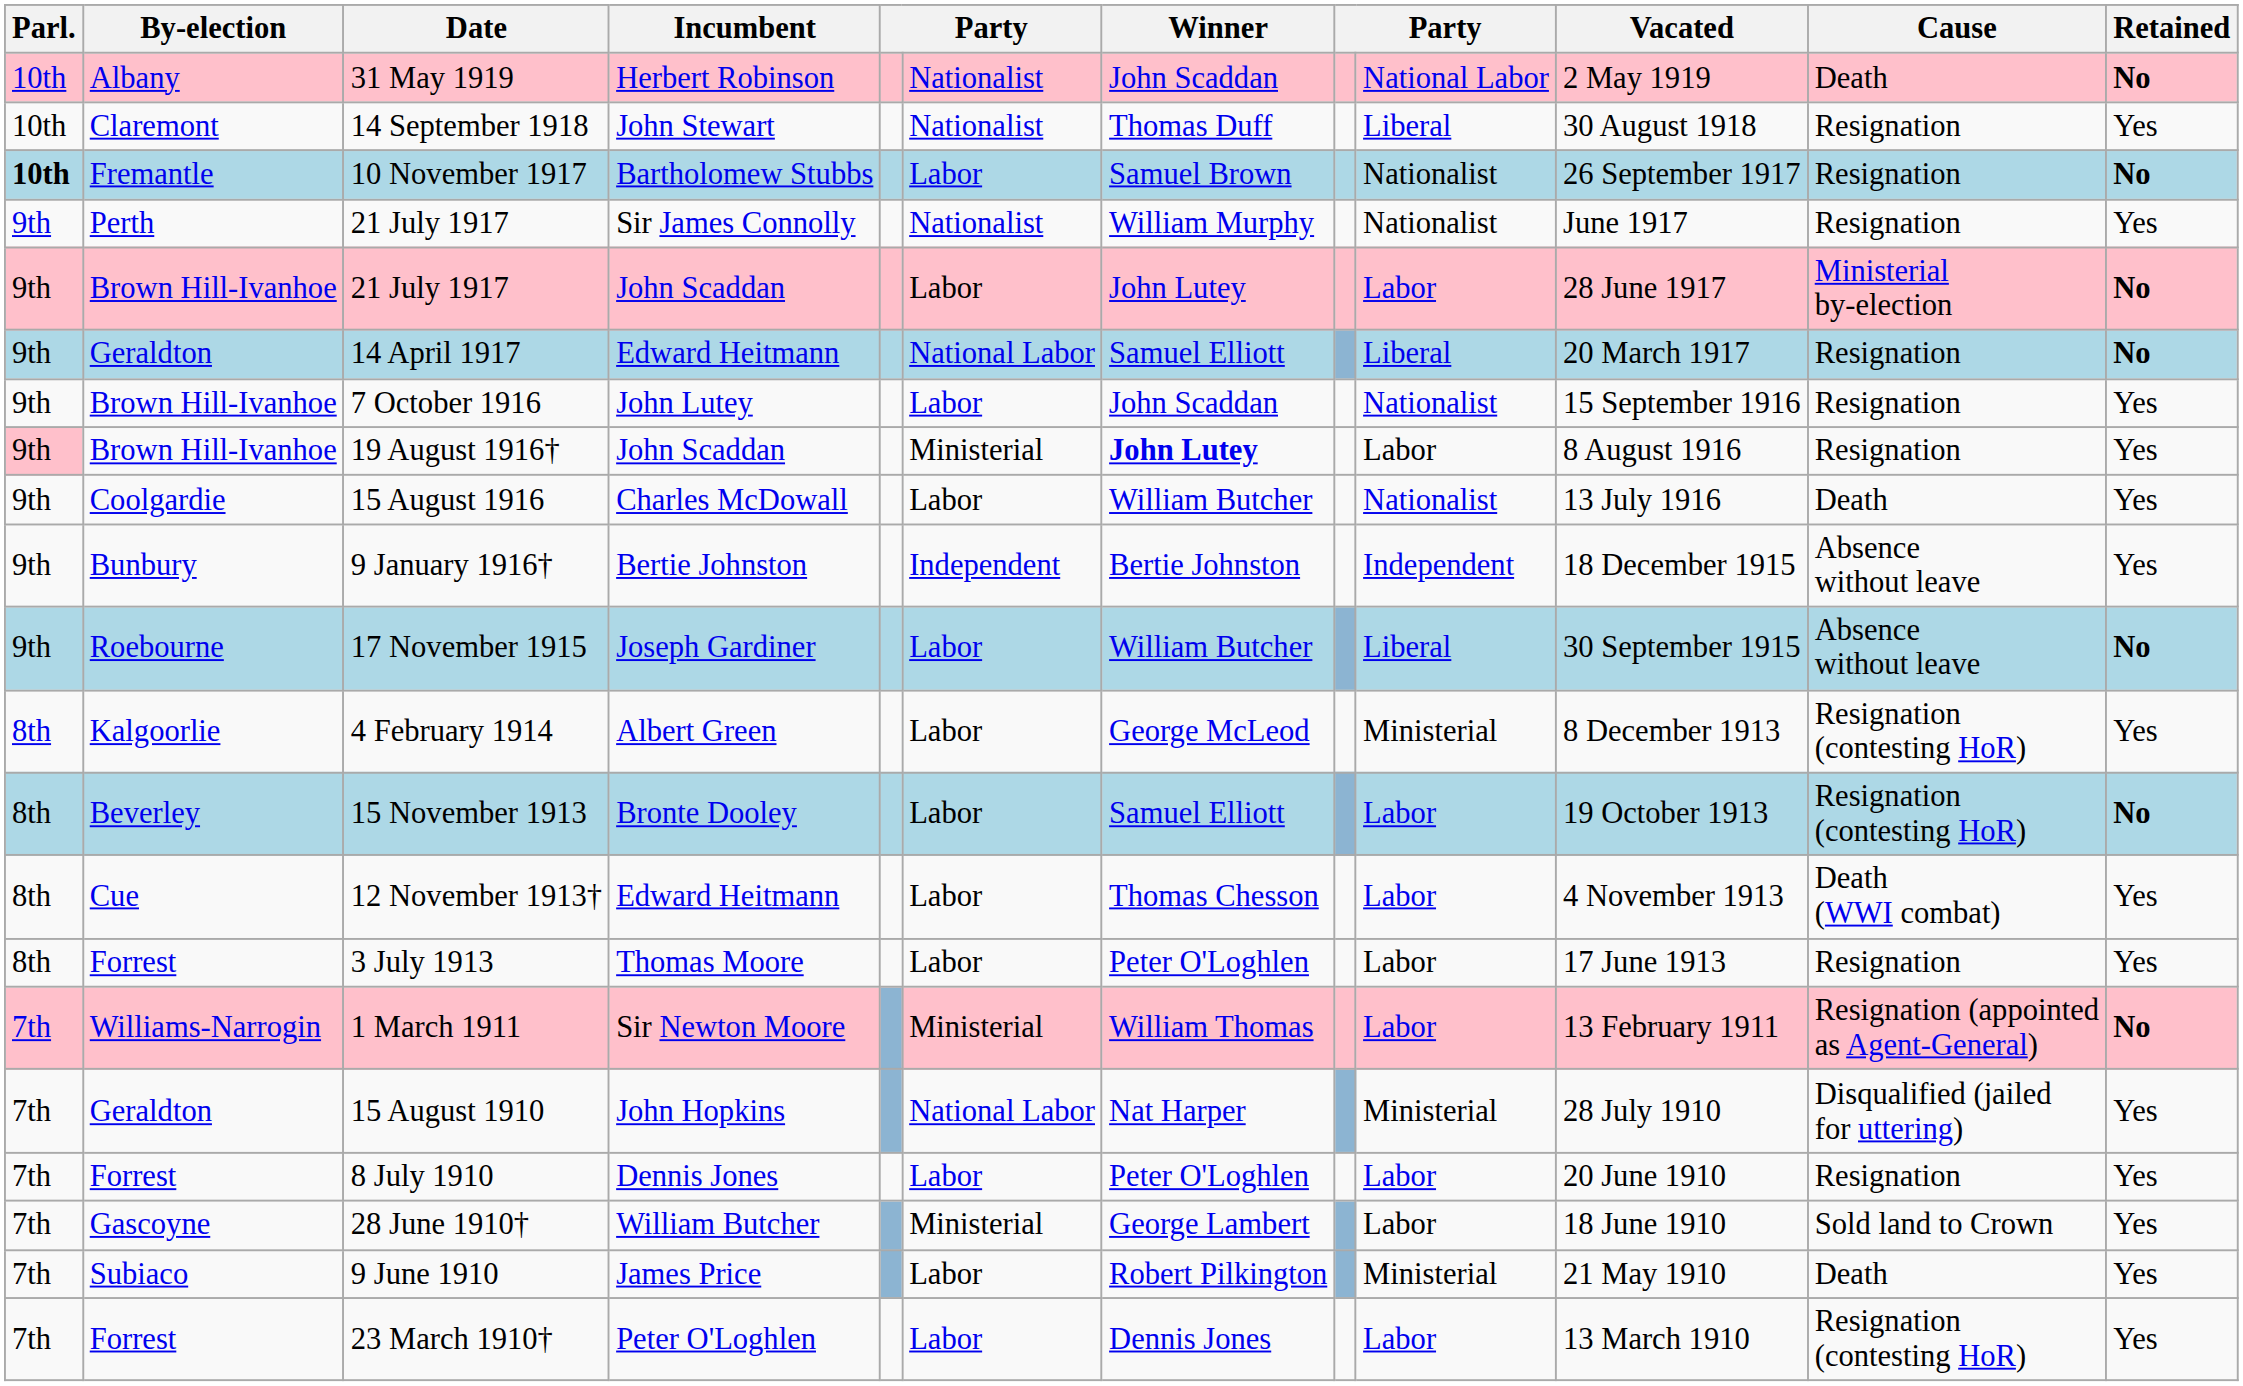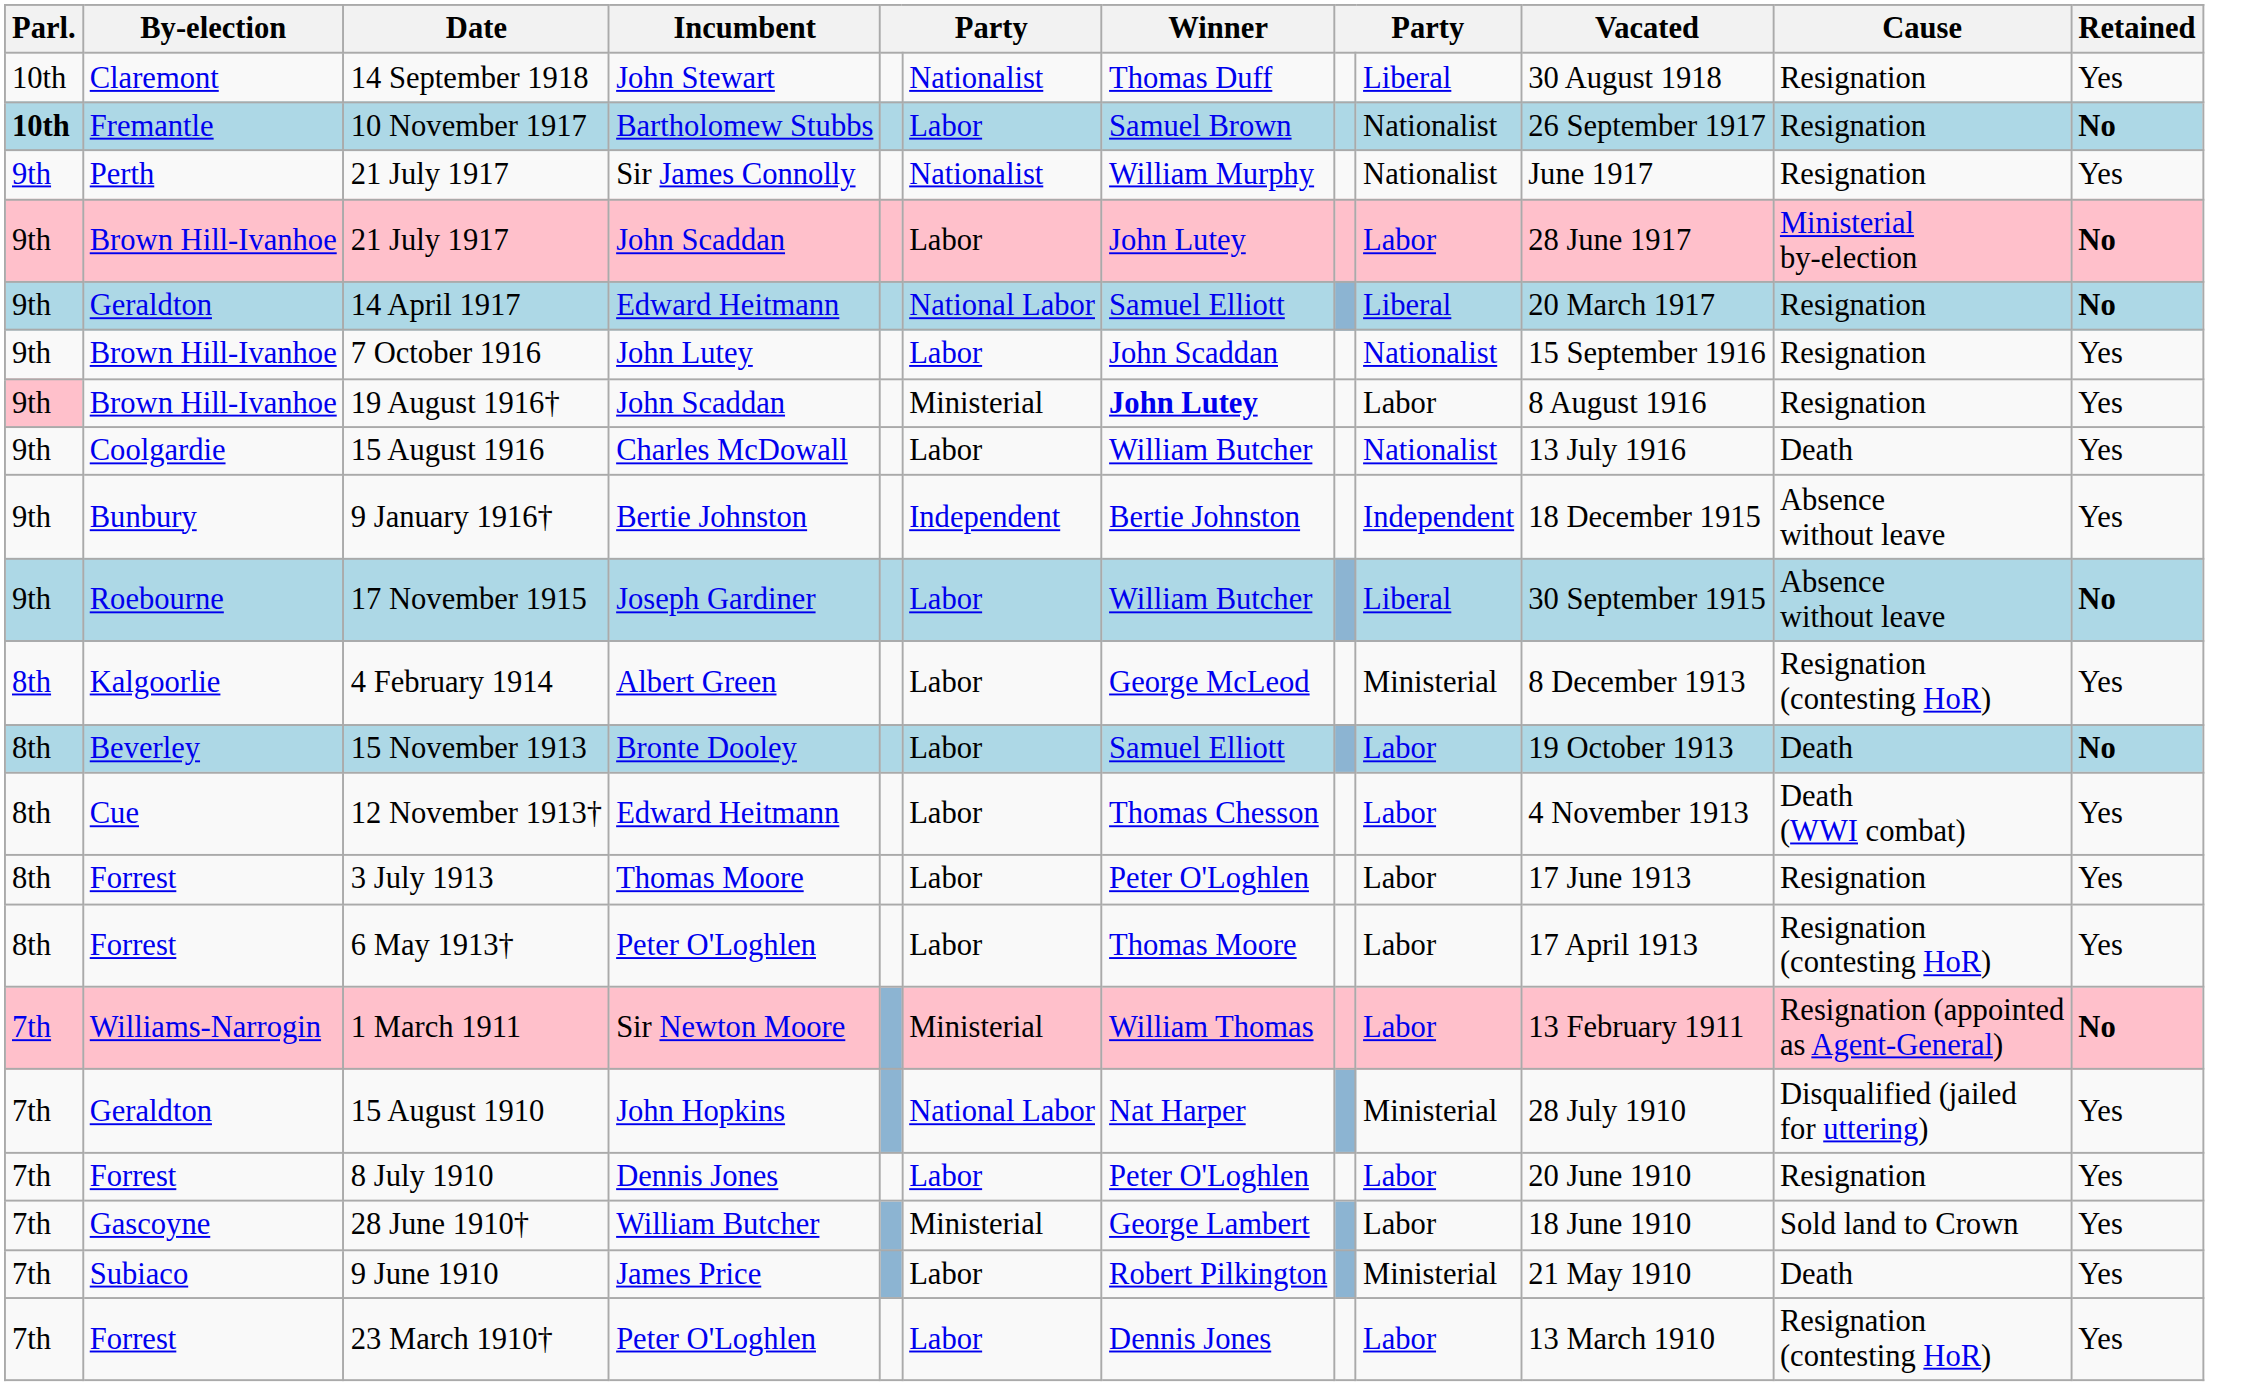 <table class="wikitable">
 <tr>
 <th>Parl.</th>
 <th>By-election</th>
 <th>Date</th>
 <th>Incumbent</th>
 <th colspan=2>Party</th>
 <th>Winner</th>
 <th colspan=2>Party</th>
 <th>Vacated</th>
 <th>Cause</th>
 <th>Retained</th>
-</tr>
-<tr bgcolor="pink">
-<td><a href='#'>10th</a></td>
-<td><a href='#'>Albany</a></td>
-<td>31 May 1919</td>
-<td><a href='#'>Herbert Robinson</a></td>
-<td> </td>
-<td><a href='#'>Nationalist</a></td>
-<td><a href='#'>John Scaddan</a></td>
-<td> </td>
-<td><a href='#'>National Labor</a></td>
-<td>2 May 1919</td>
-<td>Death</td>
-<td><strong>No</strong></td>
 </tr>
 <tr>
 <td>10th</td>
 <td><a href='#'>Claremont</a></td>
 <td>14 September 1918</td>
 <td><a href='#'>John Stewart</a></td>
 <td> </td>
 <td><a href='#'>Nationalist</a></td>
 <td><a href='#'>Thomas Duff</a></td>
 <td> </td>
 <td><a href='#'>Liberal</a></td>
 <td>30 August 1918</td>
 <td>Resignation</td>
 <td>Yes</td>
 </tr>
 <tr bgcolor="lightblue">
 <td><strong>10th</strong></td>
 <td><a href='#'>Fremantle</a></td>
 <td>10 November 1917</td>
 <td><a href='#'>Bartholomew Stubbs</a></td>
 <td> </td>
 <td><a href='#'>Labor</a></td>
 <td><a href='#'>Samuel Brown</a></td>
 <td> </td>
 <td>Nationalist</td>
 <td>26 September 1917</td>
 <td>Resignation</td>
 <td><strong>No</strong></td>
 </tr>
 <tr>
 <td><a href='#'>9th</a></td>
 <td><a href='#'>Perth</a></td>
 <td>21 July 1917</td>
 <td>Sir <a href='#'>James Connolly</a></td>
 <td> </td>
 <td><a href='#'>Nationalist</a></td>
 <td><a href='#'>William Murphy</a></td>
 <td> </td>
 <td>Nationalist</td>
 <td>June 1917</td>
 <td>Resignation</td>
 <td>Yes</td>
 </tr>
 <tr bgcolor="pink">
 <td>9th</td>
 <td><a href='#'>Brown Hill-Ivanhoe</a></td>
 <td>21 July 1917</td>
 <td><a href='#'>John Scaddan</a></td>
 <td> </td>
 <td>Labor</td>
 <td><a href='#'>John Lutey</a></td>
 <td> </td>
 <td><a href='#'>Labor</a></td>
 <td>28 June 1917</td>
 <td><a href='#'>Ministerial</a><br>by-election</td>
 <td><strong>No</strong></td>
 </tr>
 <tr bgcolor="lightblue">
 <td>9th</td>
 <td><a href='#'>Geraldton</a></td>
 <td>14 April 1917</td>
 <td><a href='#'>Edward Heitmann</a></td>
 <td> </td>
 <td><a href='#'>National Labor</a></td>
 <td><a href='#'>Samuel Elliott</a></td>
 <td bgcolor="#8CB4D2"> </td>
 <td><a href='#'>Liberal</a></td>
 <td>20 March 1917</td>
 <td>Resignation</td>
 <td><strong>No</strong></td>
 </tr>
 <tr>
 <td>9th</td>
 <td><a href='#'>Brown Hill-Ivanhoe</a></td>
 <td>7 October 1916</td>
 <td><a href='#'>John Lutey</a></td>
 <td> </td>
 <td><a href='#'>Labor</a></td>
 <td><a href='#'>John Scaddan</a></td>
 <td> </td>
 <td><a href='#'>Nationalist</a></td>
 <td>15 September 1916</td>
 <td>Resignation</td>
 <td>Yes</td>
 </tr>
 <tr>
 <td style="background: pink;">9th</td>
 <td><a href='#'>Brown Hill-Ivanhoe</a></td>
 <td>19 August 1916†</td>
 <td><a href='#'>John Scaddan</a></td>
 <td> </td>
 <td>Ministerial</td>
 <td><strong><a href='#'>John Lutey</a></strong></td>
 <td> </td>
 <td>Labor</td>
 <td>8 August 1916</td>
 <td>Resignation</td>
 <td>Yes</td>
 </tr>
 <tr>
 <td>9th</td>
 <td><a href='#'>Coolgardie</a></td>
 <td>15 August 1916</td>
 <td><a href='#'>Charles McDowall</a></td>
 <td> </td>
 <td>Labor</td>
 <td><a href='#'>William Butcher</a></td>
 <td> </td>
 <td><a href='#'>Nationalist</a></td>
 <td>13 July 1916</td>
 <td>Death</td>
 <td>Yes</td>
 </tr>
 <tr>
 <td>9th</td>
 <td><a href='#'>Bunbury</a></td>
 <td>9 January 1916†</td>
 <td><a href='#'>Bertie Johnston</a></td>
 <td> </td>
 <td><a href='#'>Independent</a></td>
 <td><a href='#'>Bertie Johnston</a></td>
 <td> </td>
 <td><a href='#'>Independent</a></td>
 <td>18 December 1915</td>
 <td>Absence<br>without leave</td>
 <td>Yes</td>
 </tr>
 <tr bgcolor="lightblue">
 <td>9th</td>
 <td><a href='#'>Roebourne</a></td>
 <td>17 November 1915</td>
 <td><a href='#'>Joseph Gardiner</a></td>
 <td> </td>
 <td><a href='#'>Labor</a></td>
 <td><a href='#'>William Butcher</a></td>
 <td bgcolor="#8CB4D2"> </td>
 <td><a href='#'>Liberal</a></td>
 <td>30 September 1915</td>
 <td>Absence<br>without leave</td>
 <td><strong>No</strong></td>
 </tr>
 <tr>
 <td><a href='#'>8th</a></td>
 <td><a href='#'>Kalgoorlie</a></td>
 <td>4 February 1914</td>
 <td><a href='#'>Albert Green</a></td>
 <td> </td>
 <td>Labor</td>
 <td><a href='#'>George McLeod</a></td>
 <td> </td>
 <td>Ministerial</td>
 <td>8 December 1913</td>
 <td>Resignation<br>(contesting <a href='#'>HoR</a>)</td>
 <td>Yes</td>
 </tr>
 <tr bgcolor="lightblue">
 <td>8th</td>
 <td><a href='#'>Beverley</a></td>
 <td>15 November 1913</td>
 <td><a href='#'>Bronte Dooley</a></td>
 <td> </td>
 <td>Labor</td>
 <td><a href='#'>Samuel Elliott</a></td>
 <td bgcolor="#8CB4D2"> </td>
 <td><a href='#'>Labor</a></td>
 <td>19 October 1913</td>
-<td>Resignation<br>(contesting <a href='#'>HoR</a>)</td>
+<td>Death</td>
 <td><strong>No</strong></td>
 </tr>
 <tr>
 <td>8th</td>
 <td><a href='#'>Cue</a></td>
 <td>12 November 1913†</td>
 <td><a href='#'>Edward Heitmann</a></td>
 <td> </td>
 <td>Labor</td>
 <td><a href='#'>Thomas Chesson</a></td>
 <td> </td>
 <td><a href='#'>Labor</a></td>
 <td>4 November 1913</td>
 <td>Death<br>(<a href='#'>WWI</a> combat)</td>
 <td>Yes</td>
 </tr>
 <tr>
 <td>8th</td>
 <td><a href='#'>Forrest</a></td>
 <td>3 July 1913</td>
 <td><a href='#'>Thomas Moore</a></td>
 <td> </td>
 <td>Labor</td>
 <td><a href='#'>Peter O'Loghlen</a></td>
 <td> </td>
 <td>Labor</td>
 <td>17 June 1913</td>
 <td>Resignation</td>
+<td>Yes</td>
+</tr>
+<tr>
+<td>8th</td>
+<td><a href='#'>Forrest</a></td>
+<td>6 May 1913†</td>
+<td><a href='#'>Peter O'Loghlen</a></td>
+<td> </td>
+<td>Labor</td>
+<td><a href='#'>Thomas Moore</a></td>
+<td> </td>
+<td>Labor</td>
+<td>17 April 1913</td>
+<td>Resignation<br>(contesting <a href='#'>HoR</a>)</td>
 <td>Yes</td>
 </tr>
 <tr bgcolor="pink">
 <td><a href='#'>7th</a></td>
 <td><a href='#'>Williams-Narrogin</a></td>
 <td>1 March 1911</td>
 <td>Sir <a href='#'>Newton Moore</a></td>
 <td bgcolor="#8CB4D2"> </td>
 <td>Ministerial</td>
 <td><a href='#'>William Thomas</a></td>
 <td> </td>
 <td><a href='#'>Labor</a></td>
 <td>13 February 1911</td>
 <td>Resignation (appointed<br>as <a href='#'>Agent-General</a>)</td>
 <td><strong>No</strong></td>
 </tr>
 <tr>
 <td>7th</td>
 <td><a href='#'>Geraldton</a></td>
 <td>15 August 1910</td>
 <td><a href='#'>John Hopkins</a></td>
 <td bgcolor="#8CB4D2"> </td>
 <td><a href='#'>National Labor</a></td>
 <td><a href='#'>Nat Harper</a></td>
 <td bgcolor="#8CB4D2"> </td>
 <td>Ministerial</td>
 <td>28 July 1910</td>
 <td>Disqualified (jailed<br>for <a href='#'>uttering</a>)</td>
 <td>Yes</td>
 </tr>
 <tr>
 <td>7th</td>
 <td><a href='#'>Forrest</a></td>
 <td>8 July 1910</td>
 <td><a href='#'>Dennis Jones</a></td>
 <td> </td>
 <td><a href='#'>Labor</a></td>
 <td><a href='#'>Peter O'Loghlen</a></td>
 <td> </td>
 <td><a href='#'>Labor</a></td>
 <td>20 June 1910</td>
 <td>Resignation</td>
 <td>Yes</td>
 </tr>
 <tr>
 <td>7th</td>
 <td><a href='#'>Gascoyne</a></td>
 <td>28 June 1910†</td>
 <td><a href='#'>William Butcher</a></td>
 <td bgcolor="#8CB4D2"> </td>
 <td>Ministerial</td>
 <td><a href='#'>George Lambert</a></td>
 <td bgcolor="#8CB4D2"> </td>
 <td>Labor</td>
 <td>18 June 1910</td>
 <td>Sold land to Crown</td>
 <td>Yes</td>
 </tr>
 <tr>
 <td>7th</td>
 <td><a href='#'>Subiaco</a></td>
 <td>9 June 1910</td>
 <td><a href='#'>James Price</a></td>
 <td bgcolor="#8CB4D2"> </td>
 <td>Labor</td>
 <td><a href='#'>Robert Pilkington</a></td>
 <td bgcolor="#8CB4D2"> </td>
 <td>Ministerial</td>
 <td>21 May 1910</td>
 <td>Death</td>
 <td>Yes</td>
 </tr>
 <tr>
 <td>7th</td>
 <td><a href='#'>Forrest</a></td>
 <td>23 March 1910†</td>
 <td><a href='#'>Peter O'Loghlen</a></td>
 <td> </td>
 <td><a href='#'>Labor</a></td>
 <td><a href='#'>Dennis Jones</a></td>
 <td> </td>
 <td><a href='#'>Labor</a></td>
 <td>13 March 1910</td>
 <td>Resignation<br>(contesting <a href='#'>HoR</a>)</td>
 <td>Yes</td>
 </tr>
 </table>
